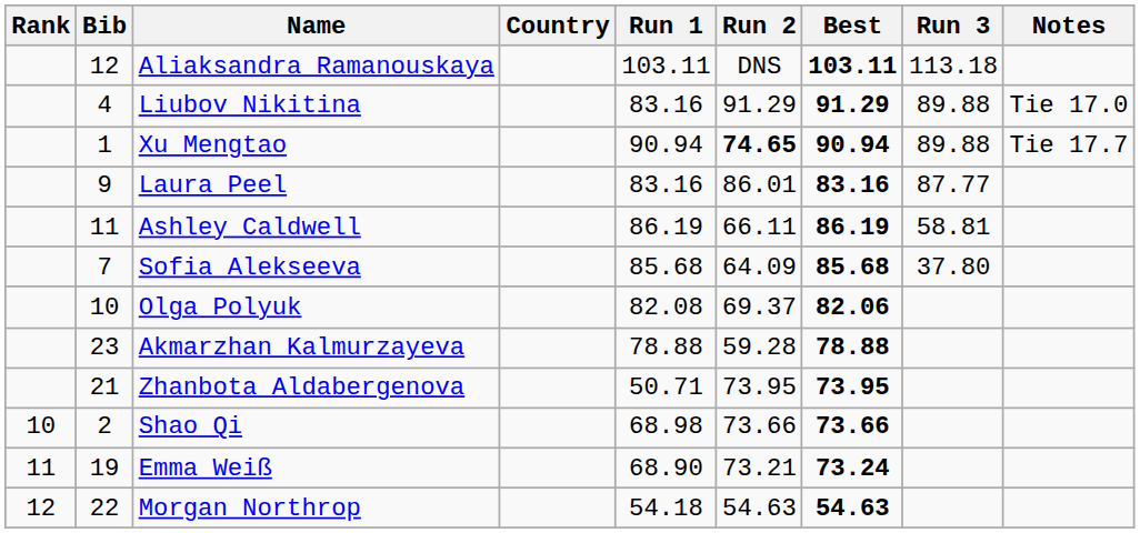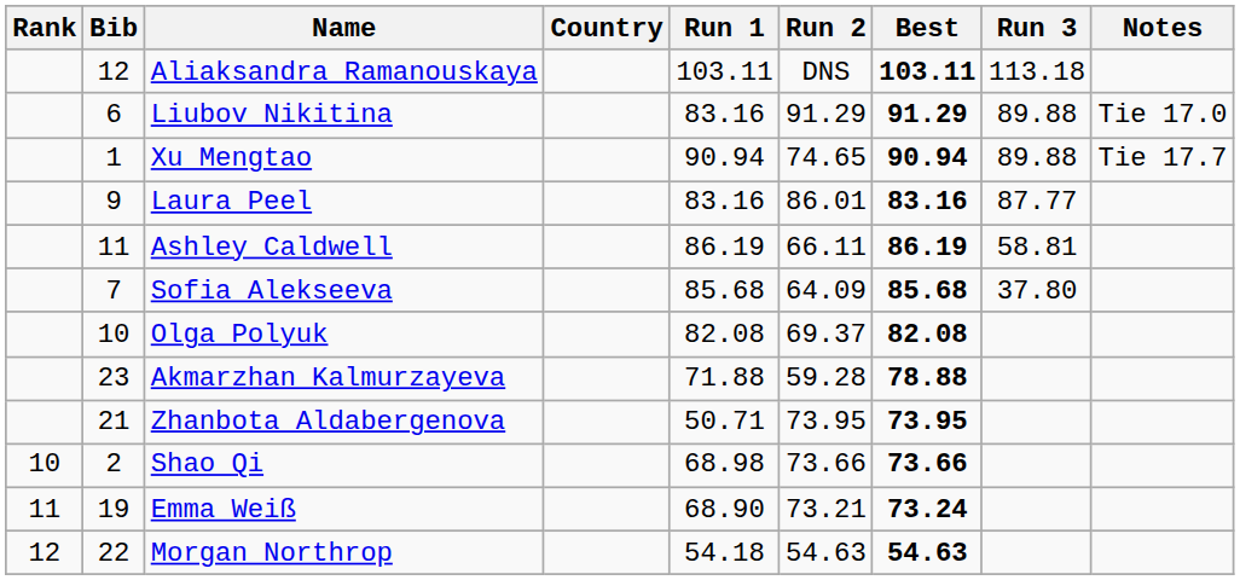 <table class="wikitable sortable" style="text-align:center">
 <tr>
 <th>Rank</th>
 <th>Bib</th>
 <th>Name</th>
 <th>Country</th>
 <th>Run 1</th>
 <th>Run 2</th>
 <th>Best</th>
 <th>Run 3</th>
 <th>Notes</th>
 </tr>
 <tr>
 <td></td>
 <td>12</td>
 <td align=left><a href='#'>Aliaksandra Ramanouskaya</a></td>
 <td align=left></td>
 <td>103.11</td>
 <td>DNS</td>
 <td><strong>103.11</strong></td>
 <td>113.18</td>
 <td></td>
 </tr>
 <tr>
 <td></td>
-<td>4</td>
+<td>6</td>
 <td align=left><a href='#'>Liubov Nikitina</a></td>
 <td align=left></td>
 <td>83.16</td>
 <td>91.29</td>
 <td><strong>91.29</strong></td>
 <td>89.88</td>
 <td>Tie 17.0</td>
 </tr>
 <tr>
 <td></td>
 <td>1</td>
 <td align=left><a href='#'>Xu Mengtao</a></td>
 <td align=left></td>
 <td>90.94</td>
-<td><strong>74.65</strong></td>
+<td>74.65</td>
 <td><strong>90.94</strong></td>
 <td>89.88</td>
 <td>Tie 17.7</td>
 </tr>
 <tr>
 <td></td>
 <td>9</td>
 <td align=left><a href='#'>Laura Peel</a></td>
 <td align=left></td>
 <td>83.16</td>
 <td>86.01</td>
 <td><strong>83.16</strong></td>
 <td>87.77</td>
 <td></td>
 </tr>
 <tr>
 <td></td>
 <td>11</td>
 <td align=left><a href='#'>Ashley Caldwell</a></td>
 <td align=left></td>
 <td>86.19</td>
 <td>66.11</td>
 <td><strong>86.19</strong></td>
 <td>58.81</td>
 <td></td>
 </tr>
 <tr>
 <td></td>
 <td>7</td>
 <td align=left><a href='#'>Sofia Alekseeva</a></td>
 <td align=left></td>
 <td>85.68</td>
 <td>64.09</td>
 <td><strong>85.68</strong></td>
 <td>37.80</td>
 <td></td>
 </tr>
 <tr>
 <td></td>
 <td>10</td>
 <td align=left><a href='#'>Olga Polyuk</a></td>
 <td align=left></td>
 <td>82.08</td>
 <td>69.37</td>
-<td><strong>82.06</strong></td>
+<td><strong>82.08</strong></td>
 <td></td>
 <td></td>
 </tr>
 <tr>
 <td></td>
 <td>23</td>
 <td align=left><a href='#'>Akmarzhan Kalmurzayeva</a></td>
 <td align=left></td>
-<td>78.88</td>
+<td>71.88</td>
 <td>59.28</td>
 <td><strong>78.88</strong></td>
 <td></td>
 <td></td>
 </tr>
 <tr>
 <td></td>
 <td>21</td>
 <td align=left><a href='#'>Zhanbota Aldabergenova</a></td>
 <td align=left></td>
 <td>50.71</td>
 <td>73.95</td>
 <td><strong>73.95</strong></td>
 <td></td>
 <td></td>
 </tr>
 <tr>
 <td>10</td>
 <td>2</td>
 <td align=left><a href='#'>Shao Qi</a></td>
 <td align=left></td>
 <td>68.98</td>
 <td>73.66</td>
 <td><strong>73.66</strong></td>
 <td></td>
 <td></td>
 </tr>
 <tr>
 <td>11</td>
 <td>19</td>
 <td align=left><a href='#'>Emma Weiß</a></td>
 <td align=left></td>
 <td>68.90</td>
 <td>73.21</td>
 <td><strong>73.24</strong></td>
 <td></td>
 <td></td>
 </tr>
 <tr>
 <td>12</td>
 <td>22</td>
 <td align=left><a href='#'>Morgan Northrop</a></td>
 <td align=left></td>
 <td>54.18</td>
 <td>54.63</td>
 <td><strong>54.63</strong></td>
 <td></td>
 <td></td>
 </tr>
 </table>
